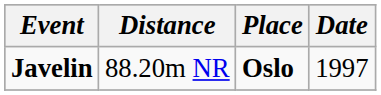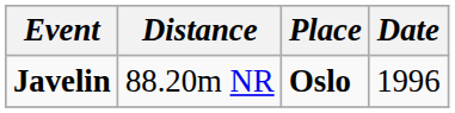 <table class="wikitable">
 <tr>
 <th><em>Event</em></th>
 <th><em>Distance</em></th>
 <th><em>Place</em></th>
 <th><em>Date</em></th>
 </tr>
 <tr>
 <td><strong>Javelin</strong></td>
 <td>88.20m <a href='#'>NR</a></td>
 <td><strong>Oslo</strong></td>
-<td>1997</td>
+<td>1996</td>
 </tr>
 </table>
